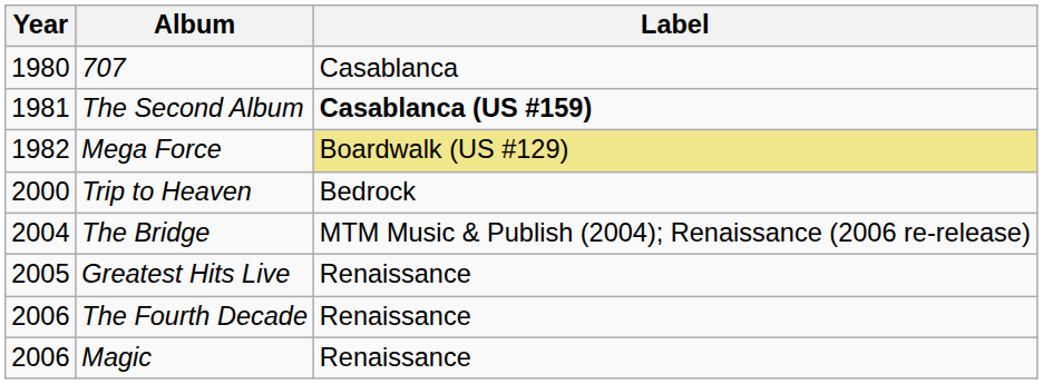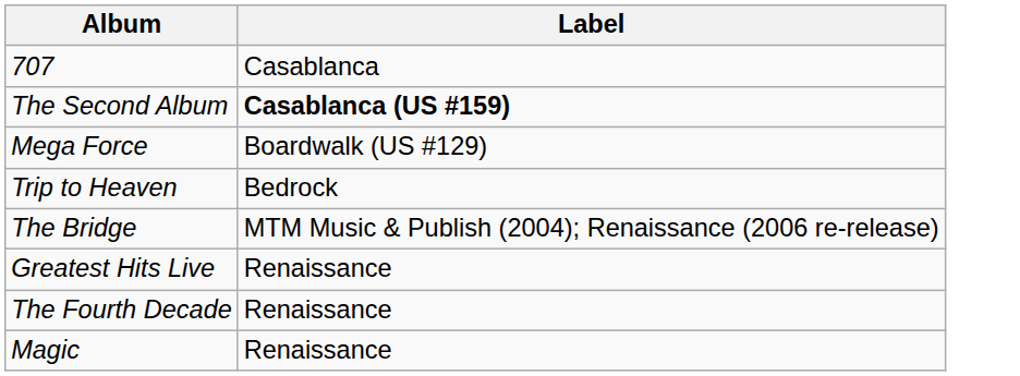 <table class="wikitable">
 <tr>
-<th>Year</th>
 <th>Album</th>
 <th>Label</th>
 </tr>
 <tr ---->
-<td>1980</td>
 <td><em>707</em></td>
 <td>Casablanca</td>
 </tr>
 <tr ---->
-<td>1981</td>
 <td><em>The Second Album</em></td>
 <td><strong>Casablanca  (US #159)</strong></td>
 </tr>
 <tr ---->
-<td>1982</td>
 <td><em>Mega Force</em></td>
-<td style="background: khaki;">Boardwalk  (US #129)</td>
+<td>Boardwalk  (US #129)</td>
 </tr>
 <tr ---->
-<td>2000</td>
 <td><em>Trip to Heaven</em></td>
 <td>Bedrock</td>
 </tr>
 <tr ---->
-<td>2004</td>
 <td><em>The Bridge</em></td>
 <td>MTM Music & Publish (2004); Renaissance (2006 re-release)</td>
 </tr>
 <tr ---->
-<td>2005</td>
 <td><em>Greatest Hits Live</em></td>
 <td>Renaissance</td>
 </tr>
 <tr ---->
-<td>2006</td>
 <td><em>The Fourth Decade</em></td>
 <td>Renaissance</td>
 </tr>
 <tr ---->
-<td>2006</td>
 <td><em>Magic</em></td>
 <td>Renaissance</td>
 </tr>
 </table>
